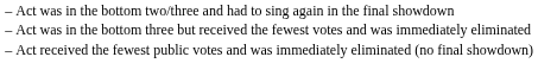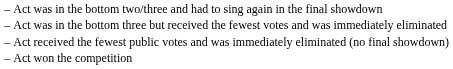 <table>
 <tr>
 <td> –</td>
 <td>Act was in the bottom two/three and had to sing again in the final showdown</td>
 </tr>
 <tr>
 <td> –</td>
 <td>Act was in the bottom three but received the fewest votes and was immediately eliminated</td>
 </tr>
 <tr>
 <td> –</td>
 <td>Act received the fewest public votes and was immediately eliminated (no final showdown)</td>
 </tr>
+<tr>
+<td> –</td>
+<td>Act won the competition</td>
+</tr>
 </table>
